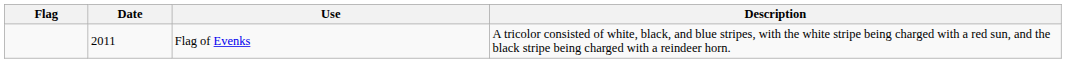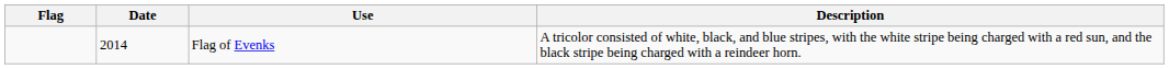 <table class="wikitable">
 <tr>
 <th width="100">Flag</th>
 <th width="100">Date</th>
 <th width="400">Use</th>
 <th width="725">Description</th>
 </tr>
 <tr>
 <td></td>
-<td>2011</td>
+<td>2014</td>
 <td>Flag of <a href='#'>Evenks</a></td>
 <td>A tricolor consisted of white, black, and blue stripes, with the white stripe being charged with a red sun, and the black stripe being charged with a reindeer horn.</td>
 </tr>
 </table>
